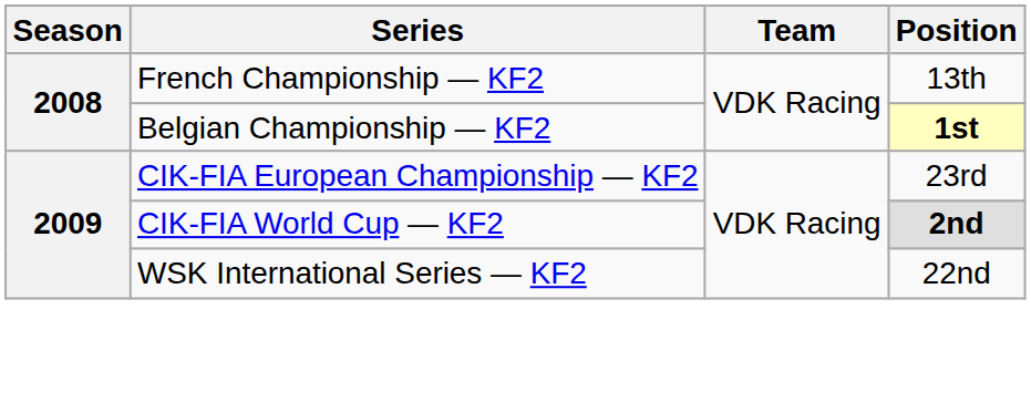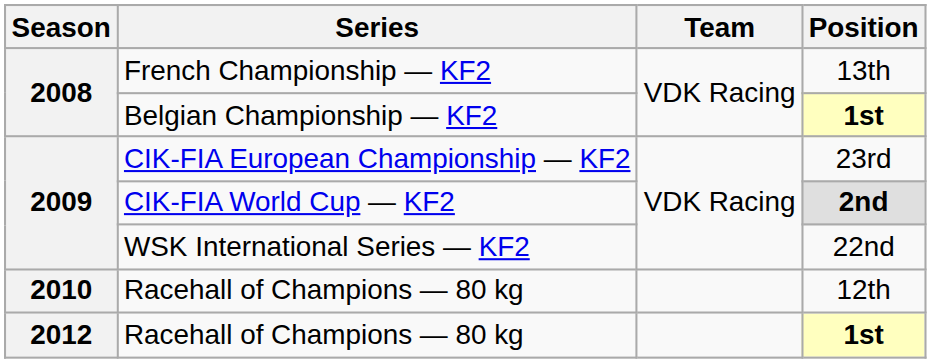 <table class="wikitable" style="font-size: 85%; text-align:center">
 <tr>
 <th>Season</th>
 <th>Series</th>
 <th>Team</th>
 <th>Position</th>
 </tr>
 <tr>
 <th rowspan="2">2008</th>
 <td align="left">French Championship — <a href='#'>KF2</a></td>
 <td rowspan="2" align="left">VDK Racing</td>
 <td>13th</td>
 </tr>
 <tr>
 <td align="left">Belgian Championship — <a href='#'>KF2</a></td>
 <td style="background:#FFFFBF;"><strong>1st</strong></td>
 </tr>
 <tr>
 <th rowspan="3">2009</th>
 <td align="left"><a href='#'>CIK-FIA European Championship</a> — <a href='#'>KF2</a></td>
 <td rowspan="3" align="left">VDK Racing</td>
 <td>23rd</td>
 </tr>
 <tr>
 <td align="left"><a href='#'>CIK-FIA World Cup</a> — <a href='#'>KF2</a></td>
 <td style="background:#DFDFDF;"><strong>2nd</strong></td>
 </tr>
 <tr>
 <td align="left">WSK International Series — <a href='#'>KF2</a></td>
 <td>22nd</td>
 </tr>
+<tr>
+<th>2010</th>
+<td align="left">Racehall of Champions — 80 kg</td>
+<td align="left"></td>
+<td>12th</td>
+</tr>
+<tr>
+<th>2012</th>
+<td align="left">Racehall of Champions — 80 kg</td>
+<td align="left"></td>
+<td style="background:#FFFFBF;"><strong>1st</strong></td>
+</tr>
 </table>
